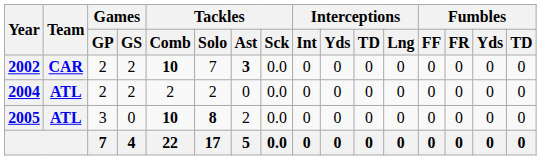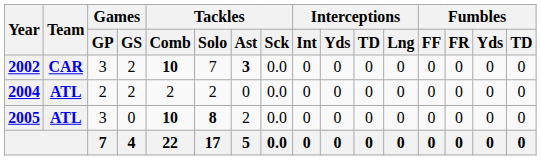 <table class="wikitable" style="text-align:center">
 <tr>
 <th rowspan="2">Year</th>
 <th rowspan="2">Team</th>
 <th colspan="2">Games</th>
 <th colspan="4">Tackles</th>
 <th colspan="4">Interceptions</th>
 <th colspan="4">Fumbles</th>
 </tr>
 <tr>
 <th>GP</th>
 <th>GS</th>
 <th>Comb</th>
 <th>Solo</th>
 <th>Ast</th>
 <th>Sck</th>
 <th>Int</th>
 <th>Yds</th>
 <th>TD</th>
 <th>Lng</th>
 <th>FF</th>
 <th>FR</th>
 <th>Yds</th>
 <th>TD</th>
 </tr>
 <tr>
 <th><a href='#'>2002</a></th>
 <th><a href='#'>CAR</a></th>
-<td>2</td>
+<td>3</td>
 <td>2</td>
 <td><strong>10</strong></td>
 <td>7</td>
 <td><strong>3</strong></td>
 <td>0.0</td>
 <td>0</td>
 <td>0</td>
 <td>0</td>
 <td>0</td>
 <td>0</td>
 <td>0</td>
 <td>0</td>
 <td>0</td>
 </tr>
 <tr>
 <th><a href='#'>2004</a></th>
 <th><a href='#'>ATL</a></th>
 <td>2</td>
 <td>2</td>
 <td>2</td>
 <td>2</td>
 <td>0</td>
 <td>0.0</td>
 <td>0</td>
 <td>0</td>
 <td>0</td>
 <td>0</td>
 <td>0</td>
 <td>0</td>
 <td>0</td>
 <td>0</td>
 </tr>
 <tr>
 <th><a href='#'>2005</a></th>
 <th><a href='#'>ATL</a></th>
 <td>3</td>
 <td>0</td>
 <td><strong>10</strong></td>
 <td><strong>8</strong></td>
 <td>2</td>
 <td>0.0</td>
 <td>0</td>
 <td>0</td>
 <td>0</td>
 <td>0</td>
 <td>0</td>
 <td>0</td>
 <td>0</td>
 <td>0</td>
 </tr>
 <tr>
 <th colspan="2"></th>
 <th>7</th>
 <th>4</th>
 <th>22</th>
 <th>17</th>
 <th>5</th>
 <th>0.0</th>
 <th>0</th>
 <th>0</th>
 <th>0</th>
 <th>0</th>
 <th>0</th>
 <th>0</th>
 <th>0</th>
 <th>0</th>
 </tr>
 </table>
